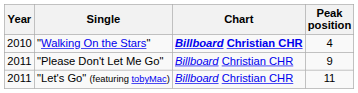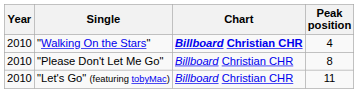 <table class="wikitable sortable">
 <tr>
 <th>Year</th>
 <th>Single</th>
 <th>Chart</th>
 <th>Peak<br>position</th>
 </tr>
 <tr>
 <td align="center">2010</td>
 <td>"<a href='#'>Walking On the Stars</a>"</td>
 <td><strong><a href='#'><em>Billboard</em></a> <a href='#'>Christian CHR</a></strong></td>
 <td align="center">4</td>
 </tr>
 <tr>
-<td align="center">2011</td>
+<td align="center">2010</td>
 <td>"Please Don't Let Me Go"</td>
 <td><a href='#'><em>Billboard</em></a> <a href='#'>Christian CHR</a></td>
-<td align="center">9</td>
+<td align="center">8</td>
 </tr>
 <tr>
-<td align="center">2011</td>
+<td align="center">2010</td>
 <td>"Let's Go" <small>(featuring <a href='#'>tobyMac</a>)</small></td>
 <td><a href='#'><em>Billboard</em></a> <a href='#'>Christian CHR</a></td>
 <td align="center">11</td>
 </tr>
 </table>
